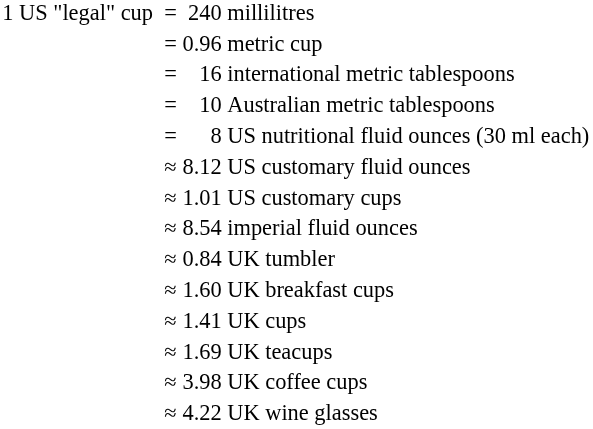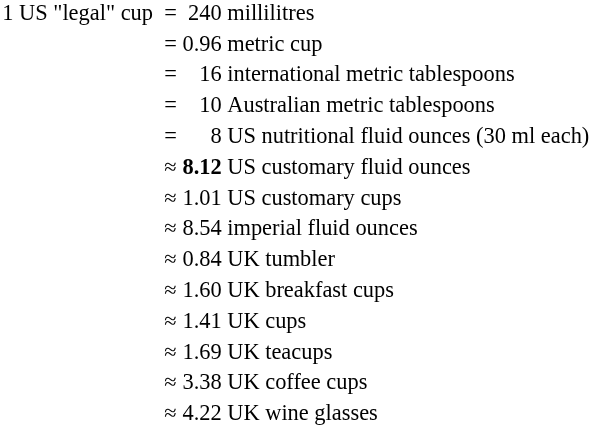 <table>
 <tr>
 <td>1 US "legal" cup </td>
 <td>=</td>
 <td align=right>240</td>
 <td>millilitres</td>
 </tr>
 <tr>
 <td></td>
 <td>=</td>
 <td align=right>0.96</td>
 <td>metric cup</td>
 </tr>
 <tr>
 <td></td>
 <td>=</td>
 <td align=right>16</td>
 <td>international metric tablespoons</td>
 </tr>
 <tr>
 <td></td>
 <td>=</td>
 <td align=right>10</td>
 <td>Australian metric tablespoons</td>
 </tr>
 <tr>
 <td></td>
 <td>=</td>
 <td align=right>8</td>
 <td>US nutritional fluid ounces (30 ml each)</td>
 </tr>
 <tr>
 <td></td>
 <td>≈</td>
-<td align=right>8.12</td>
+<td align=right><strong>8.12</strong></td>
 <td>US customary fluid ounces</td>
 </tr>
 <tr>
 <td></td>
 <td>≈</td>
 <td align=right>1.01</td>
 <td>US customary cups</td>
 </tr>
 <tr>
 <td></td>
 <td>≈</td>
 <td align=right>8.54</td>
 <td>imperial fluid ounces</td>
 </tr>
 <tr>
 <td></td>
 <td>≈</td>
 <td align=right>0.84</td>
 <td>UK tumbler</td>
 </tr>
 <tr>
 <td></td>
 <td>≈</td>
 <td align=right>1.60</td>
 <td>UK breakfast cups</td>
 </tr>
 <tr>
 <td></td>
 <td>≈</td>
 <td align=right>1.41</td>
 <td>UK cups</td>
 </tr>
 <tr>
 <td></td>
 <td>≈</td>
 <td align=right>1.69</td>
 <td>UK teacups</td>
 </tr>
 <tr>
 <td></td>
 <td>≈</td>
-<td align=right>3.98</td>
+<td align=right>3.38</td>
 <td>UK coffee cups</td>
 </tr>
 <tr>
 <td></td>
 <td>≈</td>
 <td align=right>4.22</td>
 <td>UK wine glasses</td>
 </tr>
 </table>
